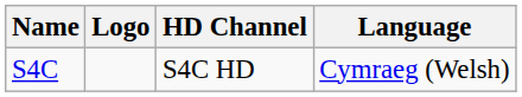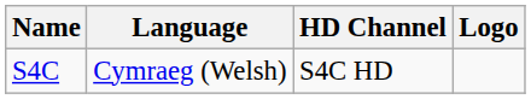 <table class="wikitable sortable">
 <tr>
 <th>Name</th>
+<th>Language</th>
+<th>HD Channel</th>
 <th>Logo</th>
-<th>HD Channel</th>
-<th>Language</th>
 </tr>
 <tr>
 <td><a href='#'>S4C</a></td>
+<td><a href='#'>Cymraeg</a> (Welsh)</td>
+<td>S4C HD</td>
 <td></td>
-<td>S4C HD</td>
-<td><a href='#'>Cymraeg</a> (Welsh)</td>
 </tr>
 </table>
